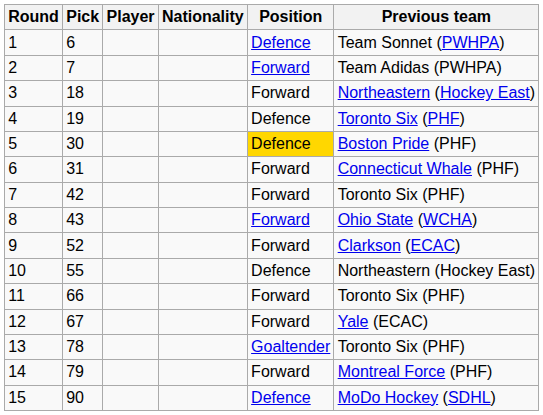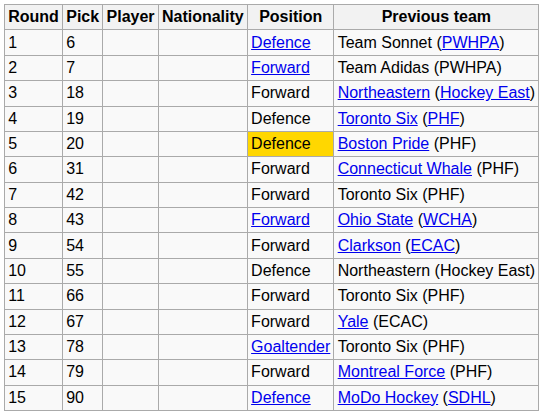 <table class="wikitable sortable">
 <tr>
 <th>Round</th>
 <th>Pick</th>
 <th>Player</th>
 <th>Nationality</th>
 <th>Position</th>
 <th>Previous team</th>
 </tr>
 <tr>
 <td>1</td>
 <td>6</td>
 <td></td>
 <td></td>
 <td><a href='#'>Defence</a></td>
 <td>Team Sonnet (<a href='#'>PWHPA</a>)</td>
 </tr>
 <tr>
 <td>2</td>
 <td>7</td>
 <td></td>
 <td></td>
 <td><a href='#'>Forward</a></td>
 <td>Team Adidas (PWHPA)</td>
 </tr>
 <tr>
 <td>3</td>
 <td>18</td>
 <td></td>
 <td></td>
 <td>Forward</td>
 <td><a href='#'>Northeastern</a> (<a href='#'>Hockey East</a>)</td>
 </tr>
 <tr>
 <td>4</td>
 <td>19</td>
 <td></td>
 <td></td>
 <td>Defence</td>
 <td><a href='#'>Toronto Six</a> (<a href='#'>PHF</a>)</td>
 </tr>
 <tr>
 <td>5</td>
-<td>30</td>
+<td>20</td>
 <td></td>
 <td></td>
 <td style="background: gold;">Defence</td>
 <td><a href='#'>Boston Pride</a> (PHF)</td>
 </tr>
 <tr>
 <td>6</td>
 <td>31</td>
 <td></td>
 <td></td>
 <td>Forward</td>
 <td><a href='#'>Connecticut Whale</a> (PHF)</td>
 </tr>
 <tr>
 <td>7</td>
 <td>42</td>
 <td></td>
 <td></td>
 <td>Forward</td>
 <td>Toronto Six (PHF)</td>
 </tr>
 <tr>
 <td>8</td>
 <td>43</td>
 <td></td>
 <td></td>
 <td><a href='#'>Forward</a></td>
 <td><a href='#'>Ohio State</a> (<a href='#'>WCHA</a>)</td>
 </tr>
 <tr>
 <td>9</td>
-<td>52</td>
+<td>54</td>
 <td></td>
 <td></td>
 <td>Forward</td>
 <td><a href='#'>Clarkson</a> (<a href='#'>ECAC</a>)</td>
 </tr>
 <tr>
 <td>10</td>
 <td>55</td>
 <td></td>
 <td></td>
 <td>Defence</td>
 <td>Northeastern (Hockey East)</td>
 </tr>
 <tr>
 <td>11</td>
 <td>66</td>
 <td></td>
 <td></td>
 <td>Forward</td>
 <td>Toronto Six (PHF)</td>
 </tr>
 <tr>
 <td>12</td>
 <td>67</td>
 <td></td>
 <td></td>
 <td>Forward</td>
 <td><a href='#'>Yale</a> (ECAC)</td>
 </tr>
 <tr>
 <td>13</td>
 <td>78</td>
 <td></td>
 <td></td>
 <td><a href='#'>Goaltender</a></td>
 <td>Toronto Six (PHF)</td>
 </tr>
 <tr>
 <td>14</td>
 <td>79</td>
 <td></td>
 <td></td>
 <td>Forward</td>
 <td><a href='#'>Montreal Force</a> (PHF)</td>
 </tr>
 <tr>
 <td>15</td>
 <td>90</td>
 <td></td>
 <td></td>
 <td><a href='#'>Defence</a></td>
 <td><a href='#'>MoDo Hockey</a> (<a href='#'>SDHL</a>)</td>
 </tr>
 </table>
